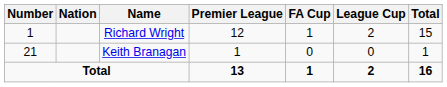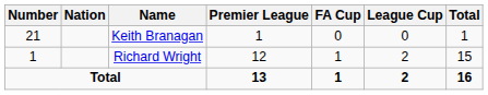 <table class="wikitable" style="text-align:center">
 <tr>
 <th width=0%>Number</th>
 <th width=0%>Nation</th>
 <th width=0%>Name</th>
 <th width=0%>Premier League</th>
 <th width=0%>FA Cup</th>
 <th width=0%>League Cup</th>
 <th width=0%>Total</th>
 </tr>
 <tr>
+<td>21</td>
+<td></td>
+<td><a href='#'>Keith Branagan</a></td>
+<td>1</td>
+<td>0</td>
+<td>0</td>
+<td>1</td>
+</tr>
+<tr>
 <td>1</td>
 <td></td>
 <td><a href='#'>Richard Wright</a></td>
 <td>12</td>
 <td>1</td>
 <td>2</td>
 <td>15</td>
 </tr>
 <tr>
-<td>21</td>
-<td></td>
-<td><a href='#'>Keith Branagan</a></td>
-<td>1</td>
-<td>0</td>
-<td>0</td>
-<td>1</td>
-</tr>
-<tr>
 <td colspan=3><strong>Total</strong></td>
 <td><strong>13</strong></td>
 <td><strong>1</strong></td>
 <td><strong>2</strong></td>
 <td><strong>16</strong></td>
 </tr>
 </table>
